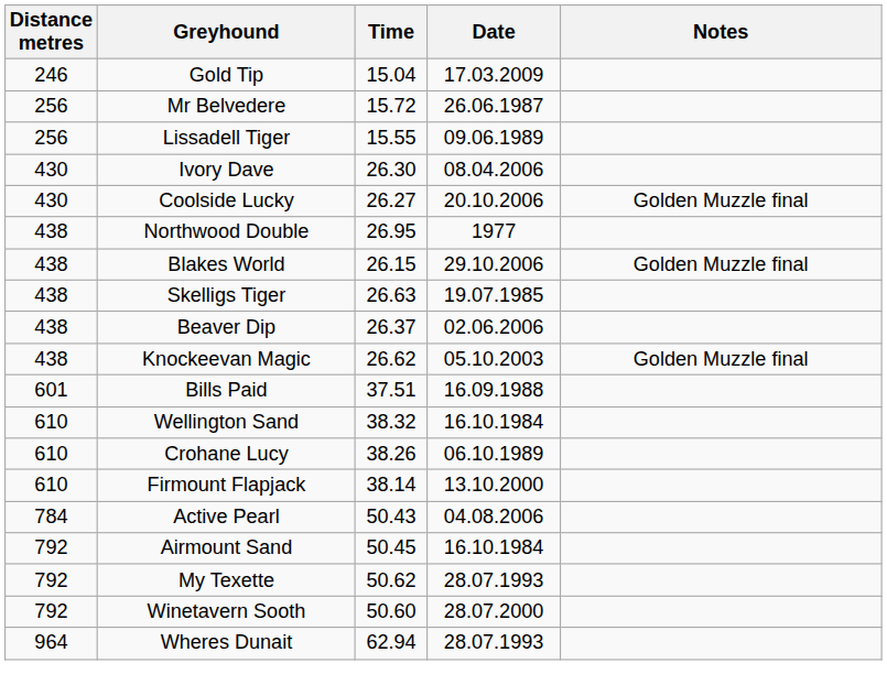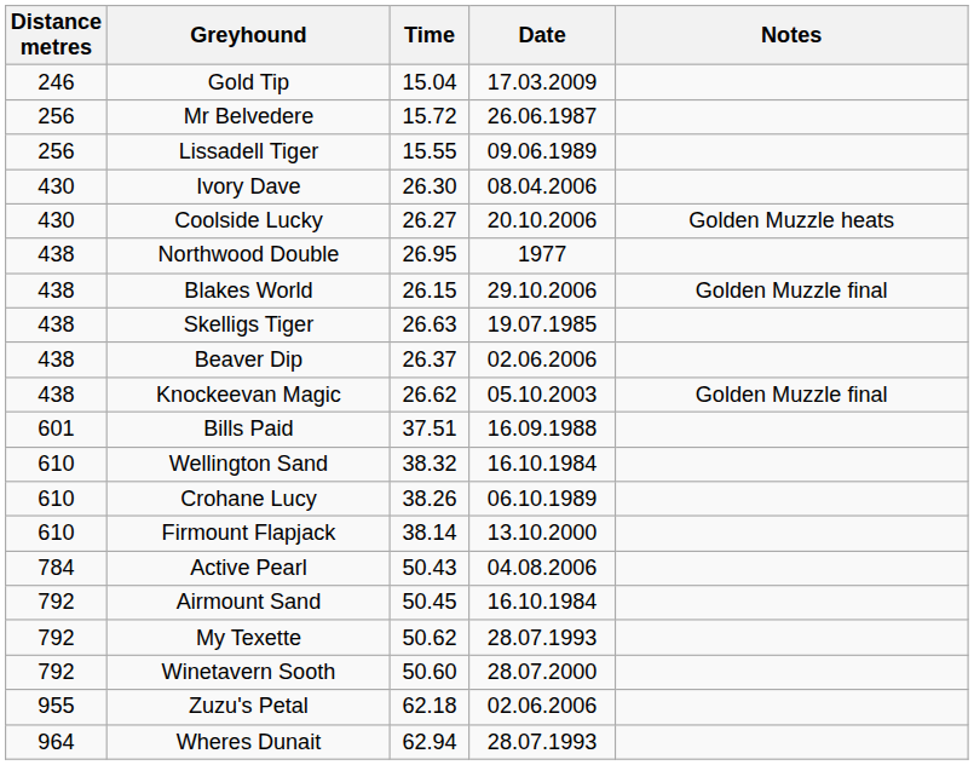 <table class="wikitable" style="font-size: 100%">
 <tr>
 <th width=50>Distance <br>metres</th>
 <th width=200>Greyhound</th>
 <th width=50>Time</th>
 <th width=100>Date</th>
 <th width=250>Notes</th>
 </tr>
 <tr align=center>
 <td>246</td>
 <td>Gold Tip</td>
 <td>15.04</td>
 <td>17.03.2009</td>
 <td></td>
 </tr>
 <tr align=center>
 <td>256</td>
 <td>Mr Belvedere</td>
 <td>15.72</td>
 <td>26.06.1987</td>
 <td></td>
 </tr>
 <tr align=center>
 <td>256</td>
 <td>Lissadell Tiger</td>
 <td>15.55</td>
 <td>09.06.1989</td>
 <td></td>
 </tr>
 <tr align=center>
 <td>430</td>
 <td>Ivory Dave</td>
 <td>26.30</td>
 <td>08.04.2006</td>
 <td></td>
 </tr>
 <tr align=center>
 <td>430</td>
 <td>Coolside Lucky</td>
 <td>26.27</td>
 <td>20.10.2006</td>
-<td>Golden Muzzle final</td>
+<td>Golden Muzzle heats</td>
 </tr>
 <tr align=center>
 <td>438</td>
 <td>Northwood Double</td>
 <td>26.95</td>
 <td>1977</td>
 <td></td>
 </tr>
 <tr align=center>
 <td>438</td>
 <td>Blakes World</td>
 <td>26.15</td>
 <td>29.10.2006</td>
 <td>Golden Muzzle final</td>
 </tr>
 <tr align=center>
 <td>438</td>
 <td>Skelligs Tiger</td>
 <td>26.63</td>
 <td>19.07.1985</td>
 <td></td>
 </tr>
 <tr align=center>
 <td>438</td>
 <td>Beaver Dip</td>
 <td>26.37</td>
 <td>02.06.2006</td>
 <td></td>
 </tr>
 <tr align=center>
 <td>438</td>
 <td>Knockeevan Magic</td>
 <td>26.62</td>
 <td>05.10.2003</td>
 <td>Golden Muzzle final</td>
 </tr>
 <tr align=center>
 <td>601</td>
 <td>Bills Paid</td>
 <td>37.51</td>
 <td>16.09.1988</td>
 <td></td>
 </tr>
 <tr align=center>
 <td>610</td>
 <td>Wellington Sand</td>
 <td>38.32</td>
 <td>16.10.1984</td>
 <td></td>
 </tr>
 <tr align=center>
 <td>610</td>
 <td>Crohane Lucy</td>
 <td>38.26</td>
 <td>06.10.1989</td>
 <td></td>
 </tr>
 <tr align=center>
 <td>610</td>
 <td>Firmount Flapjack</td>
 <td>38.14</td>
 <td>13.10.2000</td>
 <td></td>
 </tr>
 <tr align=center>
 <td>784</td>
 <td>Active Pearl</td>
 <td>50.43</td>
 <td>04.08.2006</td>
 <td></td>
 </tr>
 <tr align=center>
 <td>792</td>
 <td>Airmount Sand</td>
 <td>50.45</td>
 <td>16.10.1984</td>
 <td></td>
 </tr>
 <tr align=center>
 <td>792</td>
 <td>My Texette</td>
 <td>50.62</td>
 <td>28.07.1993</td>
 <td></td>
 </tr>
 <tr align=center>
 <td>792</td>
 <td>Winetavern Sooth</td>
 <td>50.60</td>
 <td>28.07.2000</td>
 <td></td>
 </tr>
 <tr align=center>
+<td>955</td>
+<td>Zuzu's Petal</td>
+<td>62.18</td>
+<td>02.06.2006</td>
+<td></td>
+</tr>
+<tr align=center>
 <td>964</td>
 <td>Wheres Dunait</td>
 <td>62.94</td>
 <td>28.07.1993</td>
 <td></td>
 </tr>
 </table>
